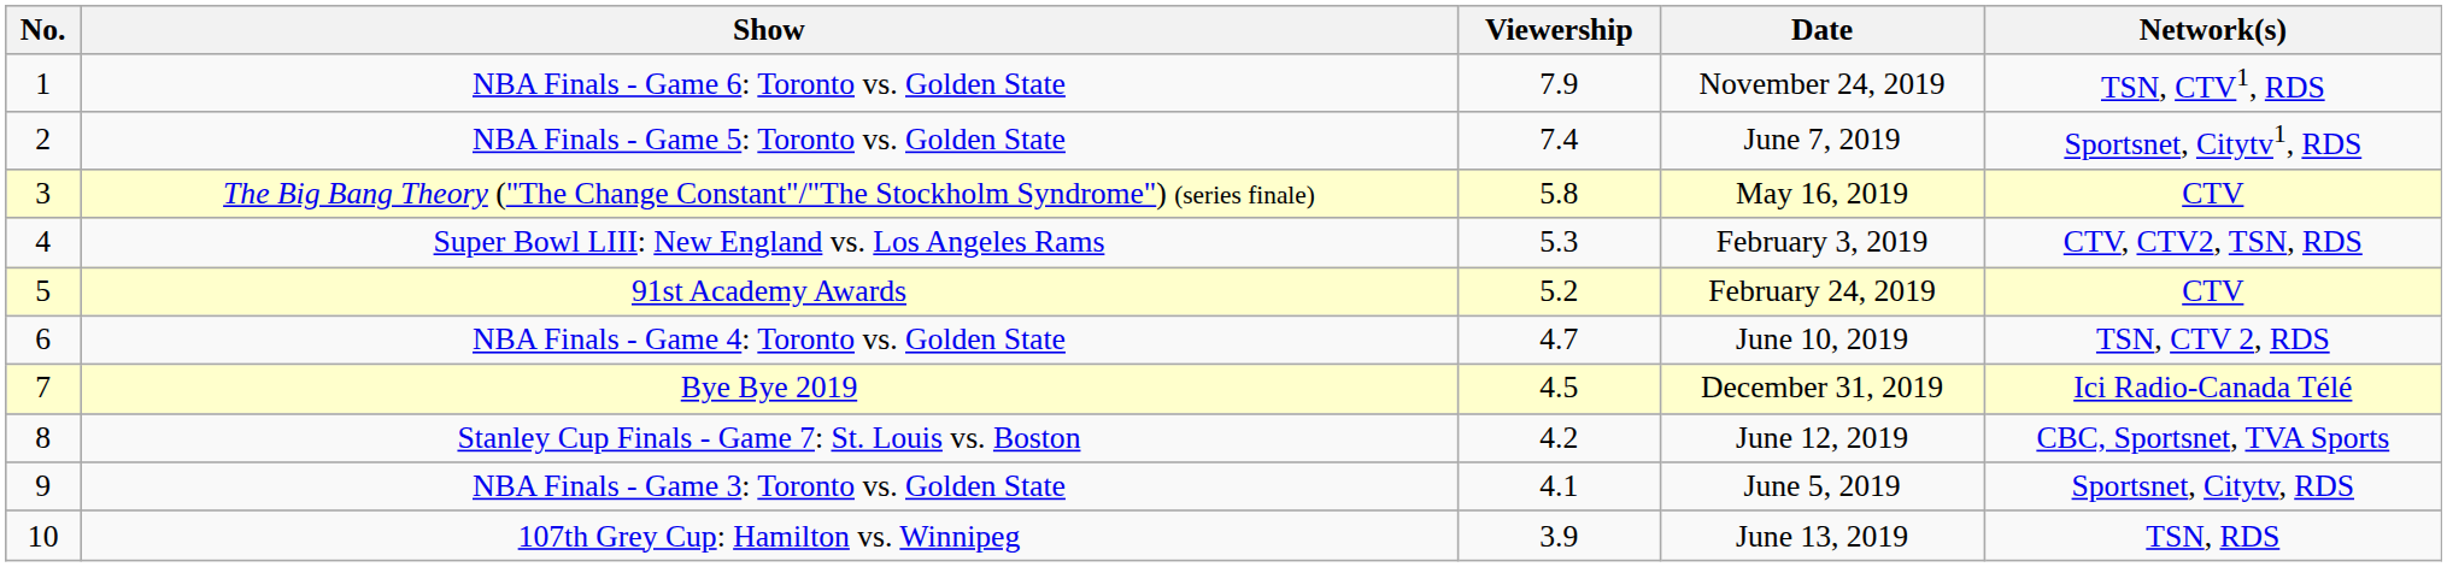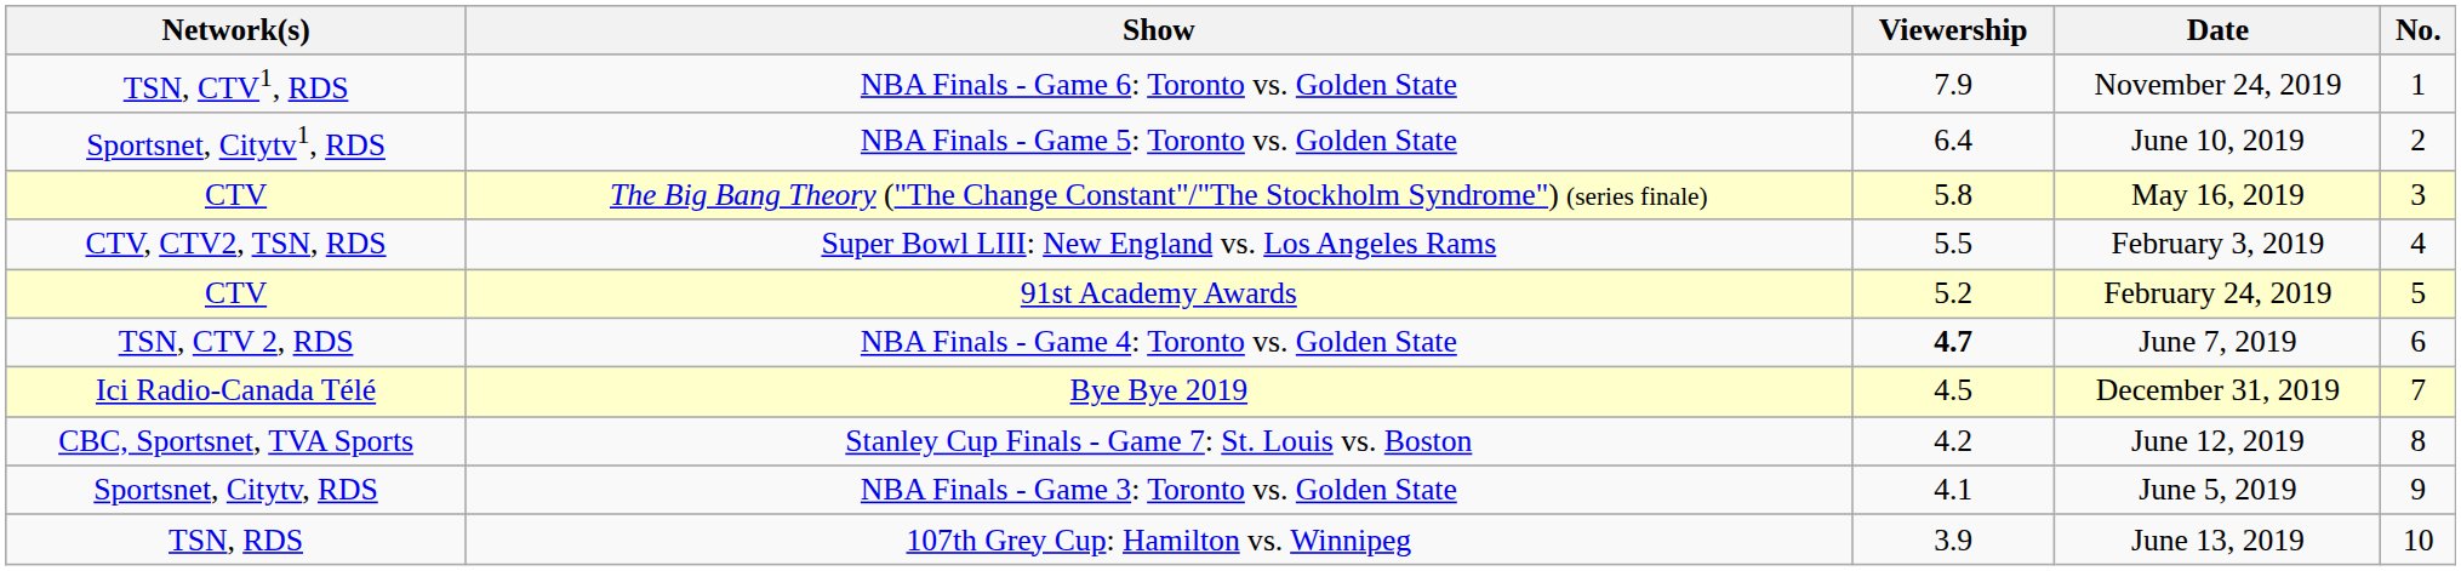 <table class="wikitable sortable" style="width:100%; text-align:center;">
 <tr>
-<th><abbr>No.</abbr></th>
+<th>Network(s)</th>
 <th>Show</th>
 <th>Viewership<br></th>
 <th>Date</th>
-<th>Network(s)</th>
+<th><abbr>No.</abbr></th>
 </tr>
 <tr>
-<td>1</td>
+<td><a href='#'>TSN</a>, <a href='#'>CTV</a><sup>1</sup>, <a href='#'>RDS</a></td>
 <td><a href='#'>NBA Finals - Game 6</a>: <a href='#'>Toronto</a> vs. <a href='#'>Golden State</a></td>
 <td>7.9</td>
 <td>November 24, 2019</td>
-<td><a href='#'>TSN</a>, <a href='#'>CTV</a><sup>1</sup>, <a href='#'>RDS</a></td>
+<td>1</td>
 </tr>
 <tr>
+<td><a href='#'>Sportsnet</a>, <a href='#'>Citytv</a><sup>1</sup>, <a href='#'>RDS</a></td>
+<td><a href='#'>NBA Finals - Game 5</a>: <a href='#'>Toronto</a> vs. <a href='#'>Golden State</a></td>
+<td>6.4</td>
+<td>June 10, 2019</td>
 <td>2</td>
-<td><a href='#'>NBA Finals - Game 5</a>: <a href='#'>Toronto</a> vs. <a href='#'>Golden State</a></td>
-<td>7.4</td>
-<td>June 7, 2019</td>
-<td><a href='#'>Sportsnet</a>, <a href='#'>Citytv</a><sup>1</sup>, <a href='#'>RDS</a></td>
 </tr>
 <tr style="background:#ffc;">
-<td>3</td>
+<td><a href='#'>CTV</a></td>
 <td><em><a href='#'>The Big Bang Theory</a></em> (<a href='#'>"The Change Constant"/"The Stockholm Syndrome"</a>) <small>(series finale)</small></td>
 <td>5.8</td>
 <td>May 16, 2019</td>
-<td><a href='#'>CTV</a></td>
+<td>3</td>
 </tr>
 <tr>
+<td><a href='#'>CTV</a>, <a href='#'>CTV2</a>, <a href='#'>TSN</a>, <a href='#'>RDS</a></td>
+<td><a href='#'>Super Bowl LIII</a>: <a href='#'>New England</a> vs. <a href='#'>Los Angeles Rams</a></td>
+<td>5.5</td>
+<td>February 3, 2019</td>
 <td>4</td>
-<td><a href='#'>Super Bowl LIII</a>: <a href='#'>New England</a> vs. <a href='#'>Los Angeles Rams</a></td>
-<td>5.3</td>
-<td>February 3, 2019</td>
-<td><a href='#'>CTV</a>, <a href='#'>CTV2</a>, <a href='#'>TSN</a>, <a href='#'>RDS</a></td>
 </tr>
 <tr style="background:#ffc;">
-<td>5</td>
+<td><a href='#'>CTV</a></td>
 <td><a href='#'>91st Academy Awards</a></td>
 <td>5.2</td>
 <td>February 24, 2019</td>
-<td><a href='#'>CTV</a></td>
+<td>5</td>
 </tr>
 <tr>
+<td><a href='#'>TSN</a>, <a href='#'>CTV 2</a>, <a href='#'>RDS</a></td>
+<td><a href='#'>NBA Finals - Game 4</a>: <a href='#'>Toronto</a> vs. <a href='#'>Golden State</a></td>
+<td><strong>4.7</strong></td>
+<td>June 7, 2019</td>
 <td>6</td>
-<td><a href='#'>NBA Finals - Game 4</a>: <a href='#'>Toronto</a> vs. <a href='#'>Golden State</a></td>
-<td>4.7</td>
-<td>June 10, 2019</td>
-<td><a href='#'>TSN</a>, <a href='#'>CTV 2</a>, <a href='#'>RDS</a></td>
 </tr>
 <tr style="background:#ffc;">
-<td>7</td>
+<td><a href='#'>Ici Radio-Canada Télé</a></td>
 <td><a href='#'>Bye Bye 2019</a></td>
 <td>4.5</td>
 <td>December 31, 2019</td>
-<td><a href='#'>Ici Radio-Canada Télé</a></td>
+<td>7</td>
 </tr>
 <tr>
-<td>8</td>
+<td><a href='#'>CBC, Sportsnet</a>, <a href='#'>TVA Sports</a></td>
 <td><a href='#'>Stanley Cup Finals - Game 7</a>: <a href='#'>St. Louis</a> vs. <a href='#'>Boston</a></td>
 <td>4.2</td>
 <td>June 12, 2019</td>
-<td><a href='#'>CBC, Sportsnet</a>, <a href='#'>TVA Sports</a></td>
+<td>8</td>
 </tr>
 <tr>
-<td>9</td>
+<td><a href='#'>Sportsnet</a>, <a href='#'>Citytv</a>, <a href='#'>RDS</a></td>
 <td><a href='#'>NBA Finals - Game 3</a>: <a href='#'>Toronto</a> vs. <a href='#'>Golden State</a></td>
 <td>4.1</td>
 <td>June 5, 2019</td>
-<td><a href='#'>Sportsnet</a>, <a href='#'>Citytv</a>, <a href='#'>RDS</a></td>
+<td>9</td>
 </tr>
 <tr>
-<td>10</td>
+<td><a href='#'>TSN</a>, <a href='#'>RDS</a></td>
 <td><a href='#'>107th Grey Cup</a>: <a href='#'>Hamilton</a> vs. <a href='#'>Winnipeg</a></td>
 <td>3.9</td>
 <td>June 13, 2019</td>
-<td><a href='#'>TSN</a>, <a href='#'>RDS</a></td>
+<td>10</td>
 </tr>
 </table>
